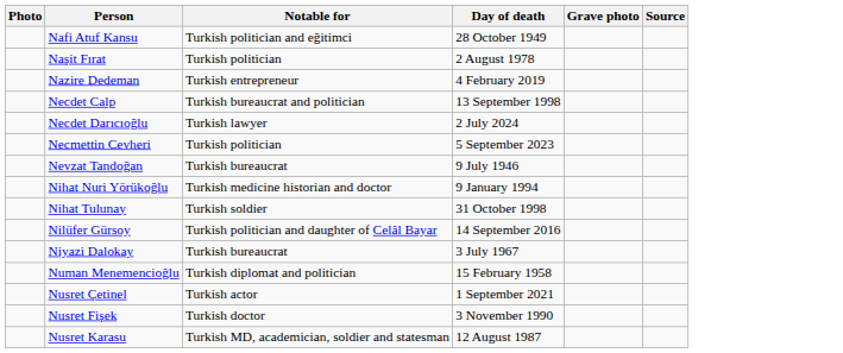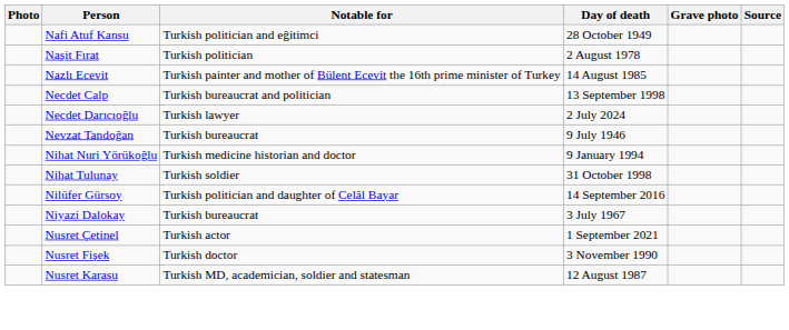 <table class="wikitable sortable">
 <tr>
 <th scope=col>Photo</th>
 <th scope=col>Person</th>
 <th scope=col>Notable for</th>
 <th scope=col>Day of death</th>
 <th scope=col>Grave photo</th>
 <th scope=col>Source</th>
 </tr>
 <tr>
 <td></td>
 <td><a href='#'>Nafi Atuf Kansu</a></td>
 <td>Turkish politician and eğitimci</td>
 <td>28 October 1949</td>
 <td></td>
 <td></td>
 </tr>
 <tr>
 <td></td>
 <td><a href='#'>Naşit Fırat</a></td>
 <td>Turkish politician</td>
 <td>2 August 1978</td>
 <td></td>
 <td></td>
 </tr>
 <tr>
 <td></td>
-<td><a href='#'>Nazire Dedeman</a></td>
-<td>Turkish entrepreneur</td>
-<td>4 February 2019</td>
+<td><a href='#'>Nazlı Ecevit</a></td>
+<td>Turkish painter and mother of <a href='#'>Bülent Ecevit</a> the 16th prime minister of Turkey</td>
+<td>14 August 1985</td>
 <td></td>
 <td></td>
 </tr>
 <tr>
 <td></td>
 <td><a href='#'>Necdet Calp</a></td>
 <td>Turkish bureaucrat and politician</td>
 <td>13 September 1998</td>
 <td></td>
 <td></td>
 </tr>
 <tr>
 <td></td>
 <td><a href='#'>Necdet Darıcıoğlu</a></td>
 <td>Turkish lawyer</td>
 <td>2 July 2024</td>
-<td></td>
-<td></td>
-</tr>
-<tr>
-<td></td>
-<td><a href='#'>Necmettin Cevheri</a></td>
-<td>Turkish politician</td>
-<td>5 September 2023</td>
 <td></td>
 <td></td>
 </tr>
 <tr>
 <td></td>
 <td><a href='#'>Nevzat Tandoğan</a></td>
 <td>Turkish bureaucrat</td>
 <td>9 July 1946</td>
 <td></td>
 <td></td>
 </tr>
 <tr>
 <td></td>
 <td><a href='#'>Nihat Nuri Yörükoğlu</a></td>
 <td>Turkish medicine historian and doctor</td>
 <td>9 January 1994</td>
 <td></td>
 <td></td>
 </tr>
 <tr>
 <td></td>
 <td><a href='#'>Nihat Tulunay</a></td>
 <td>Turkish soldier</td>
 <td>31 October 1998</td>
 <td></td>
 <td></td>
 </tr>
 <tr>
 <td></td>
 <td><a href='#'>Nilüfer Gürsoy</a></td>
 <td>Turkish politician and daughter of <a href='#'>Celâl Bayar</a></td>
 <td>14 September 2016</td>
 <td></td>
 <td></td>
 </tr>
 <tr>
 <td></td>
 <td><a href='#'>Niyazi Dalokay</a></td>
 <td>Turkish bureaucrat</td>
 <td>3 July 1967</td>
 <td></td>
 <td></td>
 </tr>
 <tr>
 <td></td>
-<td><a href='#'>Numan Menemencioğlu</a></td>
-<td>Turkish diplomat and politician</td>
-<td>15 February 1958</td>
-<td></td>
-<td></td>
-</tr>
-<tr>
-<td></td>
 <td><a href='#'>Nusret Çetinel</a></td>
 <td>Turkish actor</td>
 <td>1 September 2021</td>
 <td></td>
 <td></td>
 </tr>
 <tr>
 <td></td>
 <td><a href='#'>Nusret Fişek</a></td>
 <td>Turkish doctor</td>
 <td>3 November 1990</td>
 <td></td>
 <td></td>
 </tr>
 <tr>
 <td></td>
 <td><a href='#'>Nusret Karasu</a></td>
 <td>Turkish MD, academician, soldier and statesman</td>
 <td>12 August 1987</td>
 <td></td>
 <td></td>
 </tr>
 </table>
